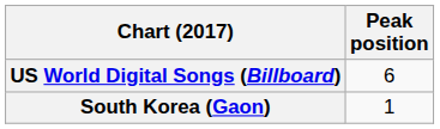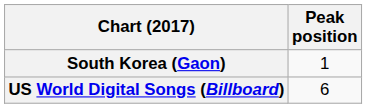 <table class="wikitable sortable plainrowheaders">
 <tr>
 <th>Chart (2017)</th>
 <th>Peak<br>position</th>
 </tr>
 <tr>
+<th scope="row">South Korea (<a href='#'>Gaon</a>)</th>
+<td align="center">1</td>
+</tr>
+<tr>
 <th scope="row">US <a href='#'>World Digital Songs</a> (<em><a href='#'>Billboard</a></em>)</th>
 <td style="text-align:center;">6</td>
 </tr>
-<tr>
-<th scope="row">South Korea (<a href='#'>Gaon</a>)</th>
-<td align="center">1</td>
-</tr>
 </table>
